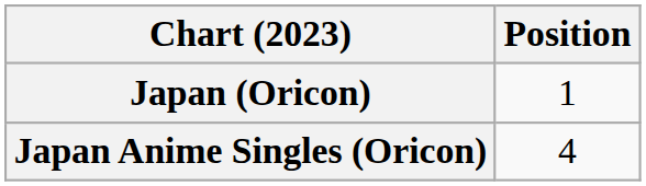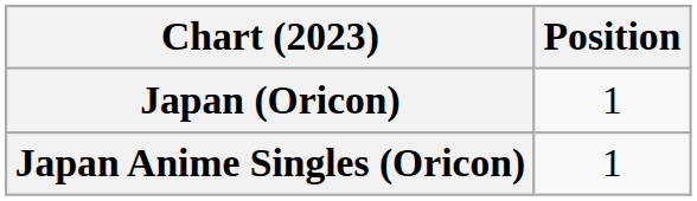 <table class="wikitable sortable plainrowheaders" style="text-align:center;">
 <tr>
 <th scope="col">Chart (2023)</th>
 <th scope="col">Position</th>
 </tr>
 <tr>
 <th scope="row">Japan (Oricon)</th>
 <td>1</td>
 </tr>
 <tr>
 <th scope="row">Japan Anime Singles (Oricon)</th>
-<td>4</td>
+<td>1</td>
 </tr>
 </table>
